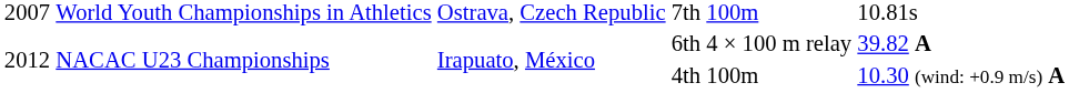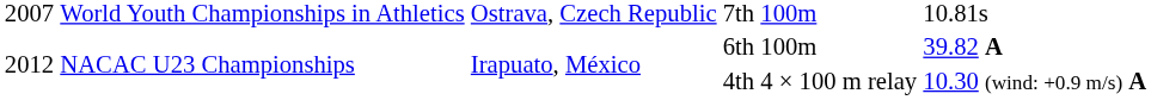 <table>
 <tr>
 <td>2007</td>
 <td><a href='#'>World Youth Championships in Athletics</a></td>
 <td><a href='#'>Ostrava</a>, <a href='#'>Czech Republic</a></td>
 <td>7th</td>
 <td><a href='#'>100m</a></td>
 <td>10.81s</td>
 </tr>
 <tr>
 <td rowspan=2>2012</td>
 <td rowspan=2><a href='#'>NACAC U23 Championships</a></td>
 <td rowspan=2><a href='#'>Irapuato</a>, <a href='#'>México</a></td>
 <td>6th</td>
-<td>4 × 100 m relay</td>
+<td>100m</td>
 <td><a href='#'>39.82</a> <strong>A</strong></td>
 </tr>
 <tr>
 <td>4th</td>
-<td>100m</td>
+<td>4 × 100 m relay</td>
 <td><a href='#'>10.30</a> <small>(wind: +0.9 m/s)</small> <strong>A</strong></td>
 </tr>
 </table>
